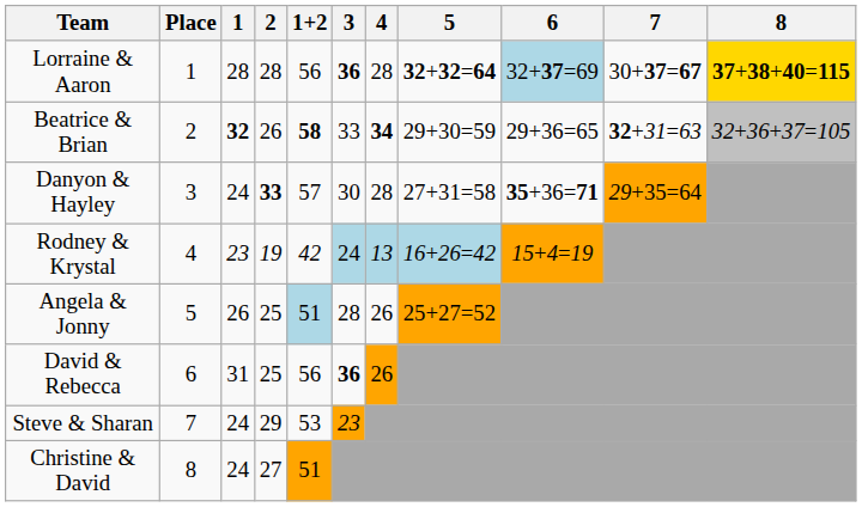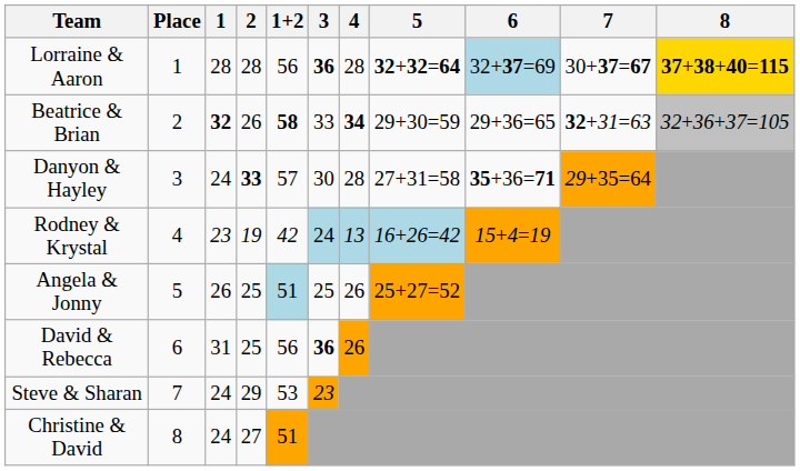 <table class="wikitable sortable" style="text-align:center" align="center">
 <tr>
 <th>Team</th>
 <th>Place</th>
 <th>1</th>
 <th>2</th>
 <th>1+2</th>
 <th>3</th>
 <th>4</th>
 <th>5</th>
 <th>6</th>
 <th>7</th>
 <th>8</th>
 </tr>
 <tr>
 <td>Lorraine & Aaron</td>
 <td>1</td>
 <td>28</td>
 <td>28</td>
 <td>56</td>
 <td><span><strong>36</strong></span></td>
 <td>28</td>
 <td><span><strong>32</strong></span>+<span><strong>32</strong></span>=<span><strong>64</strong></span></td>
 <td bgcolor="lightblue">32+<span><strong>37</strong></span>=69</td>
 <td>30+<span><strong>37</strong></span>=<span><strong>67</strong></span></td>
 <td bgcolor="gold"><span><strong>37</strong></span>+<span><strong>38</strong></span>+<span><strong>40</strong></span>=<span><strong>115</strong></span></td>
 </tr>
 <tr>
 <td>Beatrice & Brian</td>
 <td>2</td>
 <td><span> <strong>32</strong></span></td>
 <td>26</td>
 <td><span><strong>58</strong></span></td>
 <td>33</td>
 <td><span> <strong>34</strong></span></td>
 <td>29+30=59</td>
 <td>29+36=65</td>
 <td><span> <strong>32</strong></span>+<span><em>31</em></span>=<span><em>63</em></span></td>
 <td bgcolor="silver"><span> <em>32</em></span>+<span><em>36</em></span>+<span><em>37</em></span>=<span><em>105</em></span></td>
 </tr>
 <tr>
 <td>Danyon & Hayley</td>
 <td>3</td>
 <td>24</td>
 <td><span><strong>33</strong></span></td>
 <td>57</td>
 <td>30</td>
 <td>28</td>
 <td>27+31=58</td>
 <td><span><strong>35</strong></span>+36=<span><strong>71</strong></span></td>
 <td bgcolor=orange><span><em>29</em></span>+35=64</td>
 <td colspan=1 bgcolor="darkgray"></td>
 </tr>
 <tr>
 <td>Rodney & Krystal</td>
 <td>4</td>
 <td><span> <em>23</em> </span></td>
 <td><span> <em>19</em> </span></td>
 <td><span> <em>42</em> </span></td>
 <td bgcolor="lightblue">24</td>
 <td bgcolor="lightblue"><span> <em>13</em></span></td>
 <td bgcolor="lightblue"><span> <em>16</em></span>+<span><em>26</em></span>=<span><em>42</em></span></td>
 <td bgcolor=orange><span> <em>15</em></span>+<span><em>4</em></span>=<span><em>19</em></span></td>
 <td colspan=2 bgcolor="darkgray"></td>
 </tr>
 <tr>
 <td>Angela & Jonny</td>
 <td>5</td>
 <td>26</td>
 <td>25</td>
 <td bgcolor="lightblue">51</td>
-<td>28</td>
+<td>25</td>
 <td>26</td>
 <td bgcolor=orange>25+27=52</td>
 <td colspan=3 bgcolor="darkgray"></td>
 </tr>
 <tr>
 <td>David & Rebecca</td>
 <td>6</td>
 <td>31</td>
 <td>25</td>
 <td>56</td>
 <td><span><strong>36</strong></span></td>
 <td bgcolor=orange>26</td>
 <td colspan=4 bgcolor="darkgray"></td>
 </tr>
 <tr>
 <td>Steve & Sharan</td>
 <td>7</td>
 <td>24</td>
 <td>29</td>
 <td>53</td>
 <td bgcolor=orange><span> <em>23</em></span></td>
 <td colspan=5 bgcolor="darkgray"></td>
 </tr>
 <tr>
 <td>Christine & David</td>
 <td>8</td>
 <td>24</td>
 <td>27</td>
 <td bgcolor=orange>51</td>
 <td colspan=6 bgcolor="darkgray"></td>
 </tr>
 </table>
